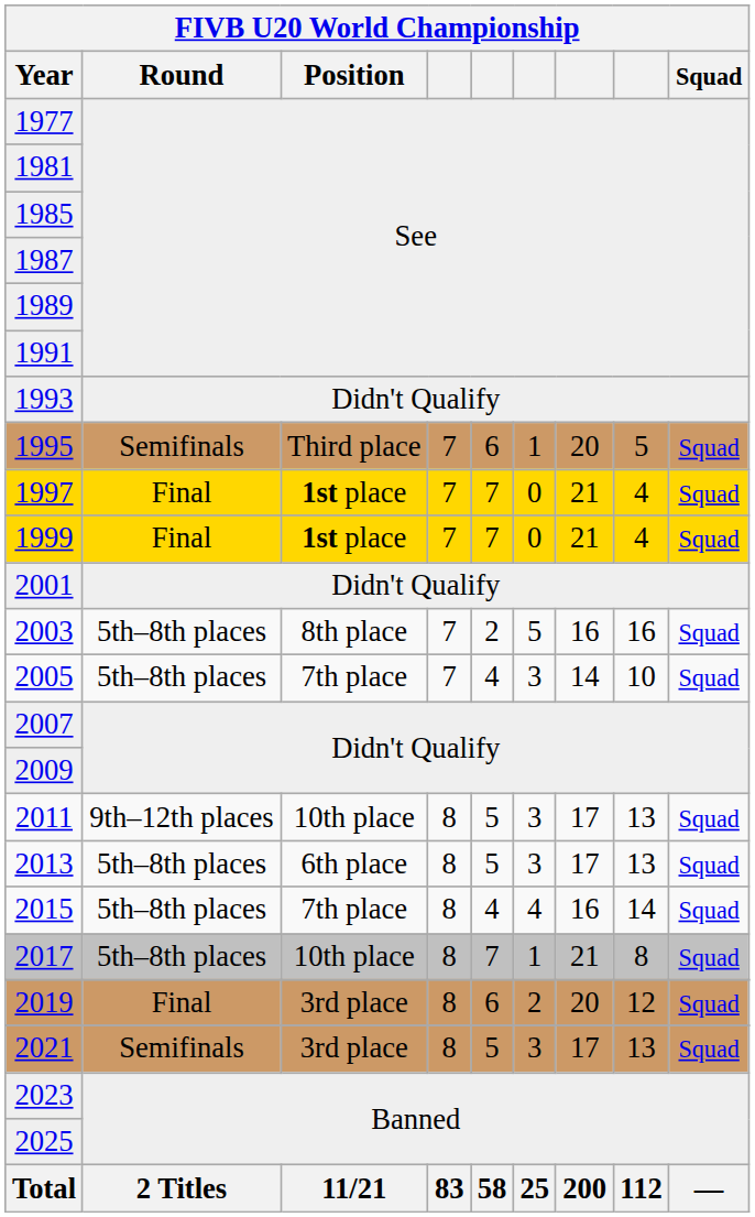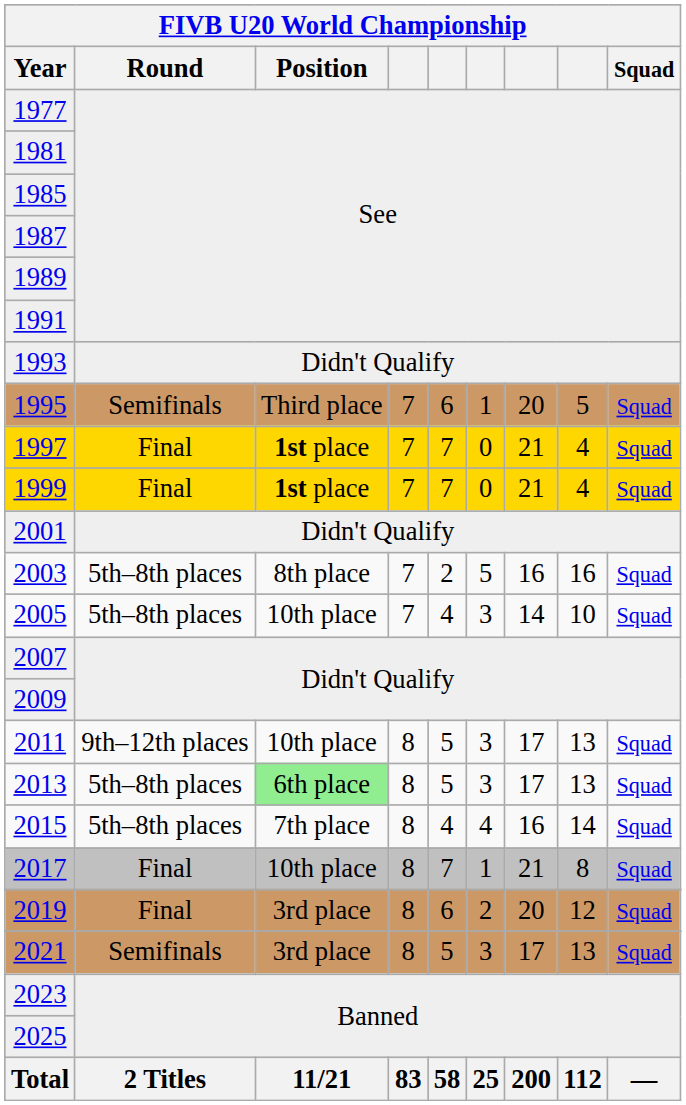 <table class="wikitable" style="text-align: center;">
 <tr>
 <th colspan=9><a href='#'>FIVB U20 World Championship</a></th>
 </tr>
 <tr>
 <th>Year</th>
 <th>Round</th>
 <th>Position</th>
 <th></th>
 <th></th>
 <th></th>
 <th></th>
 <th></th>
 <th><small>Squad</small></th>
 </tr>
 <tr bgcolor="efefef">
 <td> <a href='#'>1977</a></td>
 <td colspan=9 rowspan=6>See </td>
 </tr>
 <tr bgcolor="efefef">
 <td> <a href='#'>1981</a></td>
 </tr>
 <tr bgcolor="efefef">
 <td> <a href='#'>1985</a></td>
 </tr>
 <tr bgcolor="efefef">
 <td> <a href='#'>1987</a></td>
 </tr>
 <tr bgcolor="efefef">
 <td> <a href='#'>1989</a></td>
 </tr>
 <tr bgcolor="efefef">
 <td> <a href='#'>1991</a></td>
 </tr>
 <tr bgcolor="efefef">
 <td> <a href='#'>1993</a></td>
 <td colspan=9>Didn't Qualify</td>
 </tr>
 <tr bgcolor=cc9966>
 <td> <a href='#'>1995</a></td>
 <td>Semifinals</td>
 <td>Third place</td>
 <td>7</td>
 <td>6</td>
 <td>1</td>
 <td>20</td>
 <td>5</td>
 <td><small> <a href='#'>Squad</a></small></td>
 </tr>
 <tr bgcolor=gold>
 <td> <a href='#'>1997</a></td>
 <td>Final</td>
 <td><strong>1st</strong> place</td>
 <td>7</td>
 <td>7</td>
 <td>0</td>
 <td>21</td>
 <td>4</td>
 <td><small> <a href='#'>Squad</a></small></td>
 </tr>
 <tr bgcolor=gold>
 <td> <a href='#'>1999</a></td>
 <td>Final</td>
 <td><strong>1st</strong> place</td>
 <td>7</td>
 <td>7</td>
 <td>0</td>
 <td>21</td>
 <td>4</td>
 <td><small> <a href='#'>Squad</a></small></td>
 </tr>
 <tr bgcolor="efefef">
 <td> <a href='#'>2001</a></td>
 <td colspan=9>Didn't Qualify</td>
 </tr>
 <tr>
 <td> <a href='#'>2003</a></td>
 <td>5th–8th places</td>
 <td>8th place</td>
 <td>7</td>
 <td>2</td>
 <td>5</td>
 <td>16</td>
 <td>16</td>
 <td><small> <a href='#'>Squad</a></small></td>
 </tr>
 <tr>
 <td> <a href='#'>2005</a></td>
 <td>5th–8th places</td>
-<td>7th place</td>
+<td>10th place</td>
 <td>7</td>
 <td>4</td>
 <td>3</td>
 <td>14</td>
 <td>10</td>
 <td><small> <a href='#'>Squad</a></small></td>
 </tr>
 <tr bgcolor="efefef">
 <td> <a href='#'>2007</a></td>
 <td colspan=9 rowspan=2>Didn't Qualify</td>
 </tr>
 <tr bgcolor="efefef">
 <td> <a href='#'>2009</a></td>
 </tr>
 <tr>
 <td> <a href='#'>2011</a></td>
 <td>9th–12th places</td>
 <td>10th place</td>
 <td>8</td>
 <td>5</td>
 <td>3</td>
 <td>17</td>
 <td>13</td>
 <td><small> <a href='#'>Squad</a></small></td>
 </tr>
 <tr>
 <td> <a href='#'>2013</a></td>
 <td>5th–8th places</td>
-<td>6th place</td>
+<td style="background: lightgreen;">6th place</td>
 <td>8</td>
 <td>5</td>
 <td>3</td>
 <td>17</td>
 <td>13</td>
 <td><small><a href='#'>Squad</a></small></td>
 </tr>
 <tr>
 <td> <a href='#'>2015</a></td>
 <td>5th–8th places</td>
 <td>7th place</td>
 <td>8</td>
 <td>4</td>
 <td>4</td>
 <td>16</td>
 <td>14</td>
 <td><small><a href='#'>Squad</a></small></td>
 </tr>
 <tr bgcolor=silver>
 <td> <a href='#'>2017</a></td>
-<td>5th–8th places</td>
+<td>Final</td>
 <td>10th place</td>
 <td>8</td>
 <td>7</td>
 <td>1</td>
 <td>21</td>
 <td>8</td>
 <td><small> <a href='#'>Squad</a></small></td>
 </tr>
 <tr>
 </tr>
 <tr bgcolor=#cc9966>
 <td> <a href='#'>2019</a></td>
 <td>Final</td>
 <td>3rd place</td>
 <td>8</td>
 <td>6</td>
 <td>2</td>
 <td>20</td>
 <td>12</td>
 <td><small> <a href='#'>Squad</a></small></td>
 </tr>
 <tr>
 </tr>
 <tr bgcolor=#cc9966>
 <td> <a href='#'>2021</a></td>
 <td>Semifinals</td>
 <td>3rd place</td>
 <td>8</td>
 <td>5</td>
 <td>3</td>
 <td>17</td>
 <td>13</td>
 <td><small> <a href='#'>Squad</a></small></td>
 </tr>
 <tr bgcolor="efefef">
 <td> <a href='#'>2023</a></td>
 <td colspan=9 rowspan=2>Banned</td>
 </tr>
 <tr bgcolor="efefef">
 <td> <a href='#'>2025</a></td>
 </tr>
 <tr>
 <th>Total</th>
 <th>2 Titles</th>
 <th>11/21</th>
 <th>83</th>
 <th>58</th>
 <th>25</th>
 <th>200</th>
 <th>112</th>
 <th>—</th>
 </tr>
 </table>
